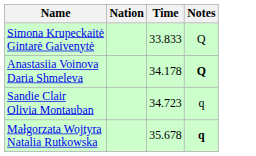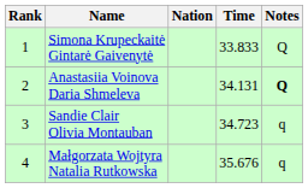 <table class="wikitable sortable" style="text-align:center">
 <tr>
+<th>Rank</th>
 <th>Name</th>
 <th>Nation</th>
 <th>Time</th>
 <th>Notes</th>
 </tr>
 <tr bgcolor=ccffcc>
+<td>1</td>
 <td align=left><a href='#'>Simona Krupeckaitė</a><br> <a href='#'>Gintarė Gaivenytė</a></td>
 <td align=left></td>
 <td>33.833</td>
 <td>Q</td>
 </tr>
 <tr bgcolor=ccffcc>
+<td>2</td>
 <td align=left><a href='#'>Anastasiia Voinova</a><br> <a href='#'>Daria Shmeleva</a></td>
 <td align=left></td>
-<td>34.178</td>
+<td>34.131</td>
 <td><strong>Q</strong></td>
 </tr>
 <tr bgcolor=ccffcc>
+<td>3</td>
 <td align=left><a href='#'>Sandie Clair</a><br><a href='#'>Olivia Montauban</a></td>
 <td align=left></td>
 <td>34.723</td>
 <td>q</td>
 </tr>
 <tr bgcolor=ccffcc>
+<td>4</td>
 <td align=left><a href='#'>Małgorzata Wojtyra</a><br> <a href='#'>Natalia Rutkowska</a></td>
 <td align=left></td>
-<td>35.678</td>
-<td><strong>q</strong></td>
+<td>35.676</td>
+<td>q</td>
 </tr>
 </table>
